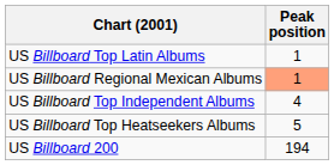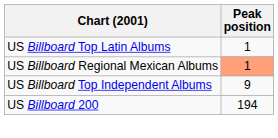 <table class="wikitable">
 <tr>
 <th align="left">Chart (2001)</th>
 <th align="left">Peak<br>position</th>
 </tr>
 <tr>
 <td align="left">US <a href='#'><em>Billboard</em> Top Latin Albums</a></td>
 <td align="center">1</td>
 </tr>
 <tr>
 <td align="left">US <em>Billboard</em> Regional Mexican Albums</td>
 <td align="center" style="background: lightsalmon;">1</td>
 </tr>
 <tr>
 <td align="left">US <em>Billboard</em> <a href='#'>Top Independent Albums</a></td>
-<td align="center">4</td>
-</tr>
-<tr>
-<td align="left">US <em>Billboard</em> Top Heatseekers Albums</td>
-<td align="center">5</td>
+<td align="center">9</td>
 </tr>
 <tr>
 <td align="left">US <a href='#'><em>Billboard</em> 200</a></td>
 <td align="center">194</td>
 </tr>
 </table>
